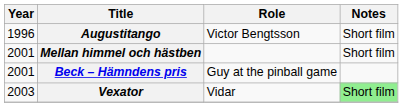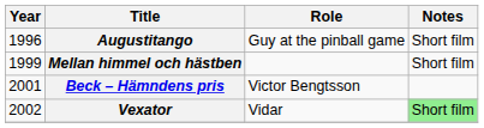 <table class="wikitable sortable plainrowheaders">
 <tr>
 <th scope="col">Year</th>
 <th scope="col">Title</th>
 <th scope="col">Role</th>
 <th scope="col" class="unsortable">Notes</th>
 </tr>
 <tr>
 <td style="text-align:center;">1996</td>
 <th scope="row"><em>Augustitango</em></th>
-<td>Victor Bengtsson</td>
+<td>Guy at the pinball game</td>
 <td>Short film</td>
 </tr>
 <tr>
-<td style="text-align:center;">2001</td>
+<td style="text-align:center;">1999</td>
 <th scope="row"><em>Mellan himmel och hästben</em></th>
 <td></td>
 <td>Short film</td>
 </tr>
 <tr>
 <td style="text-align:center;">2001</td>
 <th scope="row"><em><a href='#'>Beck – Hämndens pris</a></em></th>
-<td>Guy at the pinball game</td>
+<td>Victor Bengtsson</td>
 <td></td>
 </tr>
 <tr>
-<td style="text-align:center;">2003</td>
+<td style="text-align:center;">2002</td>
 <th scope="row"><em>Vexator</em></th>
 <td>Vidar</td>
 <td style="background: lightgreen;">Short film</td>
 </tr>
 <tr>
 </tr>
 </table>
